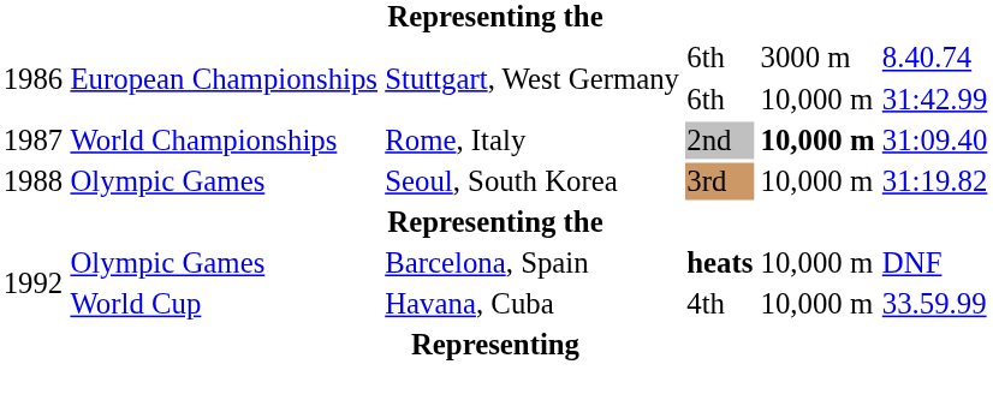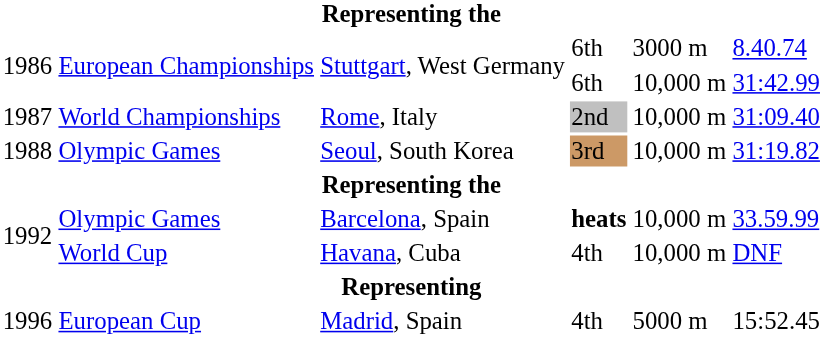 <table>
 <tr>
 <th colspan="6">Representing the </th>
 </tr>
 <tr>
 <td rowspan=2>1986</td>
 <td rowspan=2><a href='#'>European Championships</a></td>
 <td rowspan=2><a href='#'>Stuttgart</a>, West Germany</td>
 <td>6th</td>
 <td>3000 m</td>
 <td><a href='#'>8.40.74</a></td>
 </tr>
 <tr>
 <td>6th</td>
 <td>10,000 m</td>
 <td><a href='#'>31:42.99</a></td>
 </tr>
 <tr>
 <td>1987</td>
 <td><a href='#'>World Championships</a></td>
 <td><a href='#'>Rome</a>, Italy</td>
 <td bgcolor=silver>2nd</td>
-<td><strong>10,000 m</strong></td>
+<td>10,000 m</td>
 <td><a href='#'>31:09.40</a></td>
 </tr>
 <tr>
 <td>1988</td>
 <td><a href='#'>Olympic Games</a></td>
 <td><a href='#'>Seoul</a>, South Korea</td>
 <td bgcolor=cc9966>3rd</td>
 <td>10,000 m</td>
 <td><a href='#'>31:19.82</a></td>
 </tr>
 <tr>
 <th colspan="6">Representing the </th>
 </tr>
 <tr>
 <td rowspan=2>1992</td>
 <td><a href='#'>Olympic Games</a></td>
 <td><a href='#'>Barcelona</a>, Spain</td>
 <td><strong>heats</strong></td>
 <td>10,000 m</td>
-<td><a href='#'>DNF</a></td>
+<td><a href='#'>33.59.99</a></td>
 </tr>
 <tr>
 <td><a href='#'>World Cup</a></td>
 <td><a href='#'>Havana</a>, Cuba</td>
 <td>4th</td>
 <td>10,000 m</td>
-<td><a href='#'>33.59.99</a></td>
+<td><a href='#'>DNF</a></td>
 </tr>
 <tr>
 <th colspan=6>Representing </th>
 </tr>
+<tr>
+<td>1996</td>
+<td><a href='#'>European Cup</a></td>
+<td><a href='#'>Madrid</a>, Spain</td>
+<td>4th</td>
+<td>5000 m</td>
+<td>15:52.45</td>
+</tr>
 </table>
